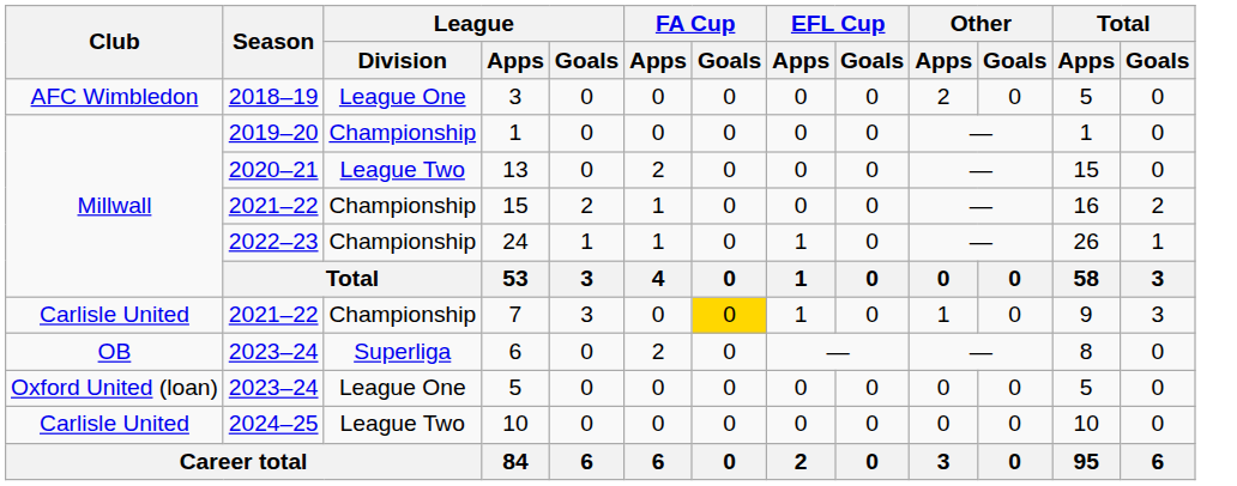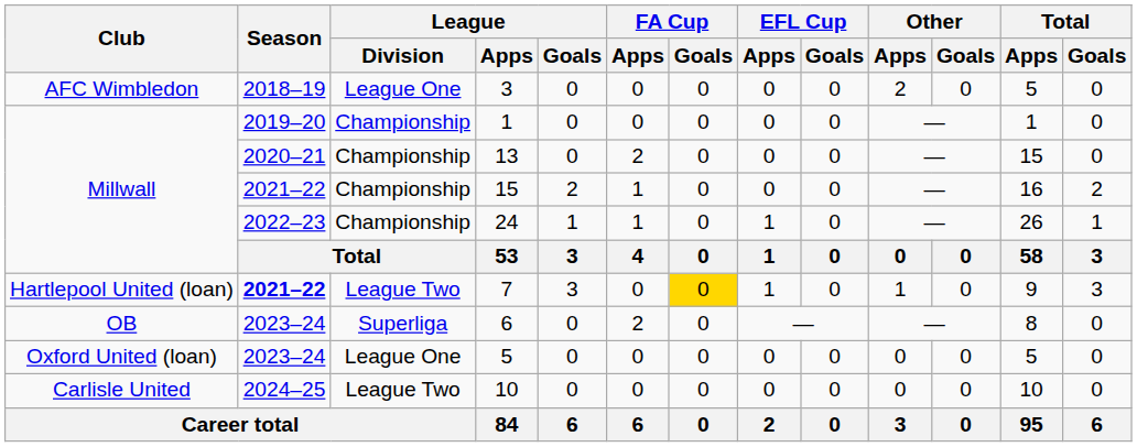 <table class="wikitable" style="text-align: center;">
 <tr>
 <th rowspan="2">Club</th>
 <th rowspan="2">Season</th>
 <th colspan="3">League</th>
 <th colspan="2"><a href='#'>FA Cup</a></th>
 <th colspan="2"><a href='#'>EFL Cup</a></th>
 <th colspan="2">Other</th>
 <th colspan="2">Total</th>
 </tr>
 <tr>
 <th>Division</th>
 <th>Apps</th>
 <th>Goals</th>
 <th>Apps</th>
 <th>Goals</th>
 <th>Apps</th>
 <th>Goals</th>
 <th>Apps</th>
 <th>Goals</th>
 <th>Apps</th>
 <th>Goals</th>
 </tr>
 <tr>
 <td><a href='#'>AFC Wimbledon</a></td>
 <td><a href='#'>2018–19</a></td>
 <td><a href='#'>League One</a></td>
 <td>3</td>
 <td>0</td>
 <td>0</td>
 <td>0</td>
 <td>0</td>
 <td>0</td>
 <td>2</td>
 <td>0</td>
 <td>5</td>
 <td>0</td>
 </tr>
 <tr>
 <td rowspan="5"><a href='#'>Millwall</a></td>
 <td><a href='#'>2019–20</a></td>
 <td><a href='#'>Championship</a></td>
 <td>1</td>
 <td>0</td>
 <td>0</td>
 <td>0</td>
 <td>0</td>
 <td>0</td>
 <td colspan="2">—</td>
 <td>1</td>
 <td>0</td>
 </tr>
 <tr>
 <td><a href='#'>2020–21</a></td>
-<td><a href='#'>League Two</a></td>
+<td>Championship</td>
 <td>13</td>
 <td>0</td>
 <td>2</td>
 <td>0</td>
 <td>0</td>
 <td>0</td>
 <td colspan="2">—</td>
 <td>15</td>
 <td>0</td>
 </tr>
 <tr>
 <td><a href='#'>2021–22</a></td>
 <td>Championship</td>
 <td>15</td>
 <td>2</td>
 <td>1</td>
 <td>0</td>
 <td>0</td>
 <td>0</td>
 <td colspan="2">—</td>
 <td>16</td>
 <td>2</td>
 </tr>
 <tr>
 <td><a href='#'>2022–23</a></td>
 <td>Championship</td>
 <td>24</td>
 <td>1</td>
 <td>1</td>
 <td>0</td>
 <td>1</td>
 <td>0</td>
 <td colspan="2">—</td>
 <td>26</td>
 <td>1</td>
 </tr>
 <tr>
 <th colspan="2">Total</th>
 <th>53</th>
 <th>3</th>
 <th>4</th>
 <th>0</th>
 <th>1</th>
 <th>0</th>
 <th>0</th>
 <th>0</th>
 <th>58</th>
 <th>3</th>
 </tr>
 <tr>
-<td><a href='#'>Carlisle United</a></td>
-<td><a href='#'>2021–22</a></td>
-<td>Championship</td>
+<td><a href='#'>Hartlepool United</a> (loan)</td>
+<td><strong><a href='#'>2021–22</a></strong></td>
+<td><a href='#'>League Two</a></td>
 <td>7</td>
 <td>3</td>
 <td>0</td>
 <td style="background: gold;">0</td>
 <td>1</td>
 <td>0</td>
 <td>1</td>
 <td>0</td>
 <td>9</td>
 <td>3</td>
 </tr>
 <tr>
 <td><a href='#'>OB</a></td>
 <td><a href='#'>2023–24</a></td>
 <td><a href='#'>Superliga</a></td>
 <td>6</td>
 <td>0</td>
 <td>2</td>
 <td>0</td>
 <td colspan="2">—</td>
 <td colspan="2">—</td>
 <td>8</td>
 <td>0</td>
 </tr>
 <tr>
 <td><a href='#'>Oxford United</a> (loan)</td>
 <td><a href='#'>2023–24</a></td>
 <td>League One</td>
 <td>5</td>
 <td>0</td>
 <td>0</td>
 <td>0</td>
 <td>0</td>
 <td>0</td>
 <td>0</td>
 <td>0</td>
 <td>5</td>
 <td>0</td>
 </tr>
 <tr>
 <td><a href='#'>Carlisle United</a></td>
 <td><a href='#'>2024–25</a></td>
 <td>League Two</td>
 <td>10</td>
 <td>0</td>
 <td>0</td>
 <td>0</td>
 <td>0</td>
 <td>0</td>
 <td>0</td>
 <td>0</td>
 <td>10</td>
 <td>0</td>
 </tr>
 <tr>
 <th colspan="3">Career total</th>
 <th>84</th>
 <th>6</th>
 <th>6</th>
 <th>0</th>
 <th>2</th>
 <th>0</th>
 <th>3</th>
 <th>0</th>
 <th>95</th>
 <th>6</th>
 </tr>
 </table>
